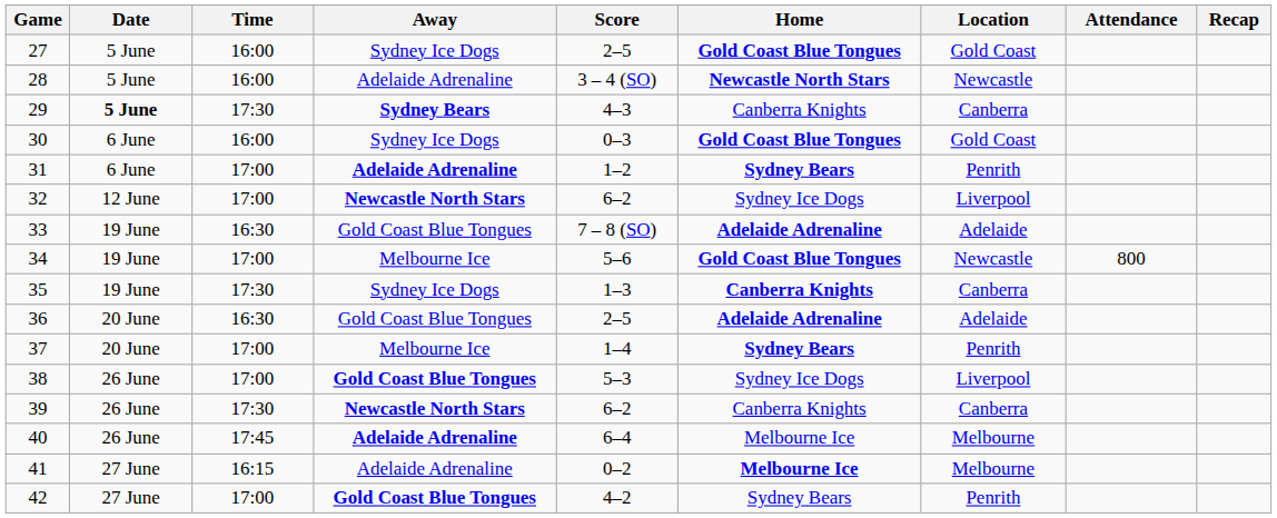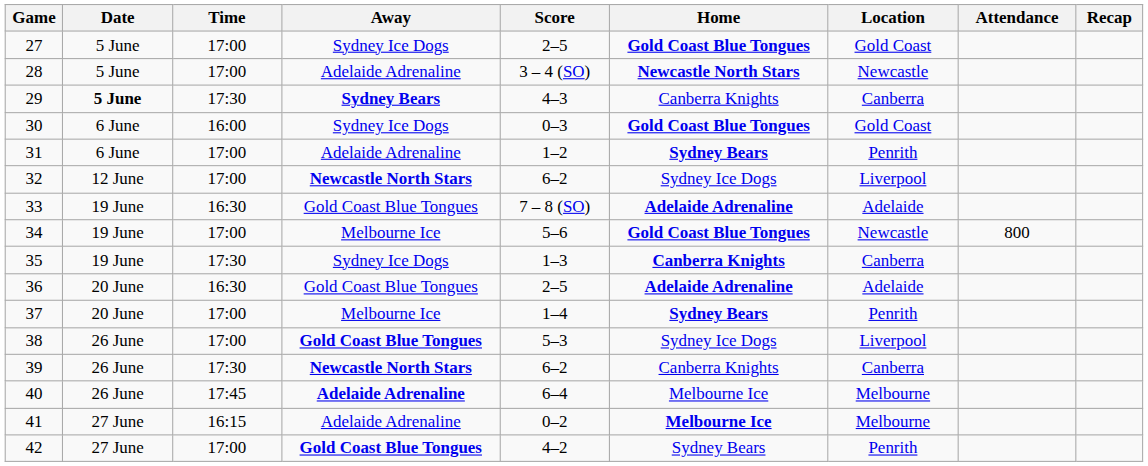 <table class="wikitable" width="85%" style="margin: 1em auto 1em auto">
 <tr>
 <th width="1%">Game</th>
 <th width="6%">Date</th>
 <th width="6%">Time</th>
 <th width="12%">Away</th>
 <th width="6%">Score</th>
 <th width="12%">Home</th>
 <th width="7%">Location</th>
 <th width="4%">Attendance</th>
 <th width="2%">Recap</th>
 </tr>
 <tr align="center">
 <td>27</td>
 <td>5 June</td>
-<td>16:00</td>
+<td>17:00</td>
 <td><a href='#'>Sydney Ice Dogs</a></td>
 <td>2–5</td>
 <td><strong><a href='#'>Gold Coast Blue Tongues</a></strong></td>
 <td><a href='#'>Gold Coast</a></td>
 <td></td>
 <td></td>
 </tr>
 <tr align="center">
 <td>28</td>
 <td>5 June</td>
-<td>16:00</td>
+<td>17:00</td>
 <td><a href='#'>Adelaide Adrenaline</a></td>
 <td>3 – 4 (<a href='#'>SO</a>)</td>
 <td><strong><a href='#'>Newcastle North Stars</a></strong></td>
 <td><a href='#'>Newcastle</a></td>
 <td></td>
 <td></td>
 </tr>
 <tr align="center">
 <td>29</td>
 <td><strong>5 June</strong></td>
 <td>17:30</td>
 <td><strong><a href='#'>Sydney Bears</a></strong></td>
 <td>4–3</td>
 <td><a href='#'>Canberra Knights</a></td>
 <td><a href='#'>Canberra</a></td>
 <td></td>
 <td></td>
 </tr>
 <tr align="center">
 <td>30</td>
 <td>6 June</td>
 <td>16:00</td>
 <td><a href='#'>Sydney Ice Dogs</a></td>
 <td>0–3</td>
 <td><strong><a href='#'>Gold Coast Blue Tongues</a></strong></td>
 <td><a href='#'>Gold Coast</a></td>
 <td></td>
 <td></td>
 </tr>
 <tr align="center">
 <td>31</td>
 <td>6 June</td>
 <td>17:00</td>
-<td><strong><a href='#'>Adelaide Adrenaline</a></strong></td>
+<td><a href='#'>Adelaide Adrenaline</a></td>
 <td>1–2</td>
 <td><strong><a href='#'>Sydney Bears</a></strong></td>
 <td><a href='#'>Penrith</a></td>
 <td></td>
 <td></td>
 </tr>
 <tr align="center">
 <td>32</td>
 <td>12 June</td>
 <td>17:00</td>
 <td><strong><a href='#'>Newcastle North Stars</a></strong></td>
 <td>6–2</td>
 <td><a href='#'>Sydney Ice Dogs</a></td>
 <td><a href='#'>Liverpool</a></td>
 <td></td>
 <td></td>
 </tr>
 <tr align="center">
 <td>33</td>
 <td>19 June</td>
 <td>16:30</td>
 <td><a href='#'>Gold Coast Blue Tongues</a></td>
 <td>7 – 8 (<a href='#'>SO</a>)</td>
 <td><strong><a href='#'>Adelaide Adrenaline</a></strong></td>
 <td><a href='#'>Adelaide</a></td>
 <td></td>
 <td></td>
 </tr>
 <tr align="center">
 <td>34</td>
 <td>19 June</td>
 <td>17:00</td>
 <td><a href='#'>Melbourne Ice</a></td>
 <td>5–6</td>
 <td><strong><a href='#'>Gold Coast Blue Tongues</a></strong></td>
 <td><a href='#'>Newcastle</a></td>
 <td>800</td>
 <td></td>
 </tr>
 <tr align="center">
 <td>35</td>
 <td>19 June</td>
 <td>17:30</td>
 <td><a href='#'>Sydney Ice Dogs</a></td>
 <td>1–3</td>
 <td><strong><a href='#'>Canberra Knights</a></strong></td>
 <td><a href='#'>Canberra</a></td>
 <td></td>
 <td></td>
 </tr>
 <tr align="center">
 <td>36</td>
 <td>20 June</td>
 <td>16:30</td>
 <td><a href='#'>Gold Coast Blue Tongues</a></td>
 <td>2–5</td>
 <td><strong><a href='#'>Adelaide Adrenaline</a></strong></td>
 <td><a href='#'>Adelaide</a></td>
 <td></td>
 <td></td>
 </tr>
 <tr align="center">
 <td>37</td>
 <td>20 June</td>
 <td>17:00</td>
 <td><a href='#'>Melbourne Ice</a></td>
 <td>1–4</td>
 <td><strong><a href='#'>Sydney Bears</a></strong></td>
 <td><a href='#'>Penrith</a></td>
 <td></td>
 <td></td>
 </tr>
 <tr align="center">
 <td>38</td>
 <td>26 June</td>
 <td>17:00</td>
 <td><strong><a href='#'>Gold Coast Blue Tongues</a></strong></td>
 <td>5–3</td>
 <td><a href='#'>Sydney Ice Dogs</a></td>
 <td><a href='#'>Liverpool</a></td>
 <td></td>
 <td></td>
 </tr>
 <tr align="center">
 <td>39</td>
 <td>26 June</td>
 <td>17:30</td>
 <td><strong><a href='#'>Newcastle North Stars</a></strong></td>
 <td>6–2</td>
 <td><a href='#'>Canberra Knights</a></td>
 <td><a href='#'>Canberra</a></td>
 <td></td>
 <td></td>
 </tr>
 <tr align="center">
 <td>40</td>
 <td>26 June</td>
 <td>17:45</td>
 <td><strong><a href='#'>Adelaide Adrenaline</a></strong></td>
 <td>6–4</td>
 <td><a href='#'>Melbourne Ice</a></td>
 <td><a href='#'>Melbourne</a></td>
 <td></td>
 <td></td>
 </tr>
 <tr align="center">
 <td>41</td>
 <td>27 June</td>
 <td>16:15</td>
 <td><a href='#'>Adelaide Adrenaline</a></td>
 <td>0–2</td>
 <td><strong><a href='#'>Melbourne Ice</a></strong></td>
 <td><a href='#'>Melbourne</a></td>
 <td></td>
 <td></td>
 </tr>
 <tr align="center">
 <td>42</td>
 <td>27 June</td>
 <td>17:00</td>
 <td><strong><a href='#'>Gold Coast Blue Tongues</a></strong></td>
 <td>4–2</td>
 <td><a href='#'>Sydney Bears</a></td>
 <td><a href='#'>Penrith</a></td>
 <td></td>
 <td></td>
 </tr>
 </table>
